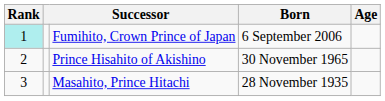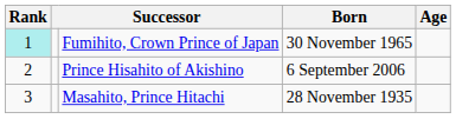 <table class="sortable wikitable" style="line-height:1.25em;">
 <tr style="vertical-align:bottom; line-height:1em; white-space:nowrap;">
 <th>Rank</th>
 <th class="unsortable" colspan=2>Successor</th>
 <th class="sortable">Born</th>
 <th class="sortable">Age</th>
 </tr>
 <tr>
 <td style="background: paleturquoise; text-align:center;">1</td>
 <td></td>
 <td><a href='#'>Fumihito, Crown Prince of Japan</a></td>
-<td>6 September 2006</td>
+<td>30 November 1965</td>
 <td></td>
 </tr>
 <tr>
 <td style="text-align:center;">2</td>
 <td></td>
 <td><a href='#'>Prince Hisahito of Akishino</a></td>
-<td>30 November 1965</td>
+<td>6 September 2006</td>
 <td></td>
 </tr>
 <tr>
 <td style="text-align:center;">3</td>
 <td></td>
 <td><a href='#'>Masahito, Prince Hitachi</a></td>
 <td>28 November 1935</td>
 <td></td>
 </tr>
 </table>
